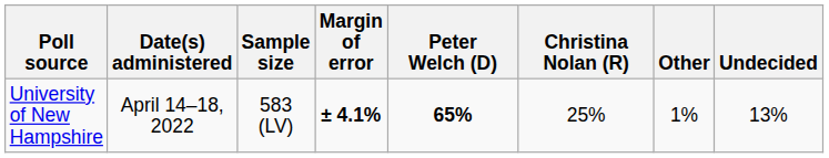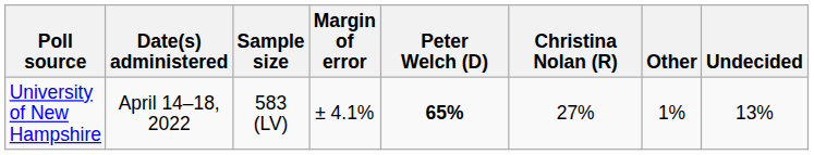 <table class="wikitable" style="font-size:90%;text-align:center;">
 <tr valign=bottom>
 <th>Poll source</th>
 <th>Date(s)<br>administered</th>
 <th>Sample<br>size</th>
 <th>Margin<br>of error</th>
 <th style="width:100px;">Peter<br>Welch (D)</th>
 <th style="width:100px;">Christina<br>Nolan (R)</th>
 <th>Other</th>
 <th>Undecided</th>
 </tr>
 <tr>
 <td style="text-align:left;"><a href='#'>University of New Hampshire</a></td>
 <td>April 14–18, 2022</td>
 <td>583 (LV)</td>
-<td><strong>± 4.1%</strong></td>
+<td>± 4.1%</td>
 <td><strong>65%</strong></td>
-<td>25%</td>
+<td>27%</td>
 <td>1%</td>
 <td>13%</td>
 </tr>
 </table>
